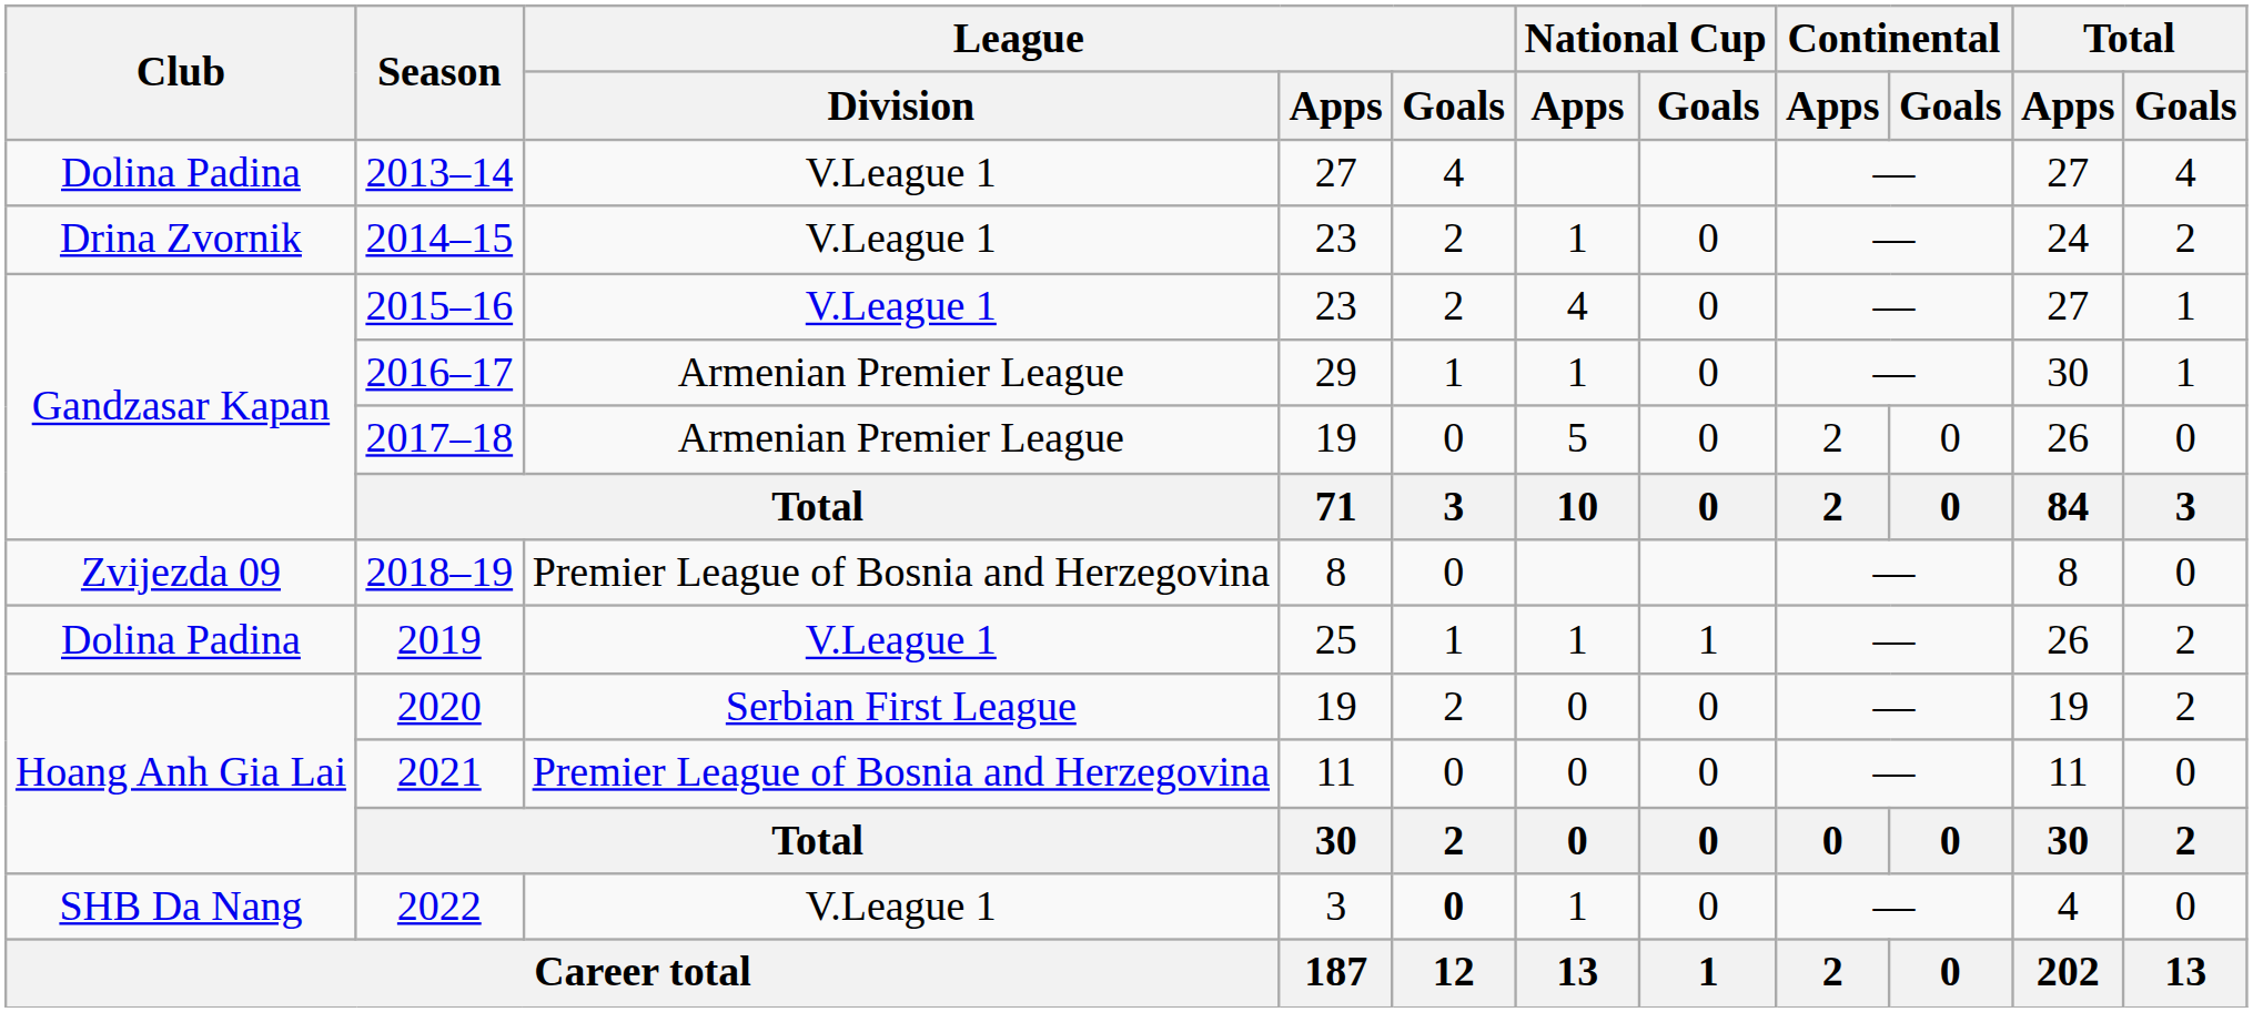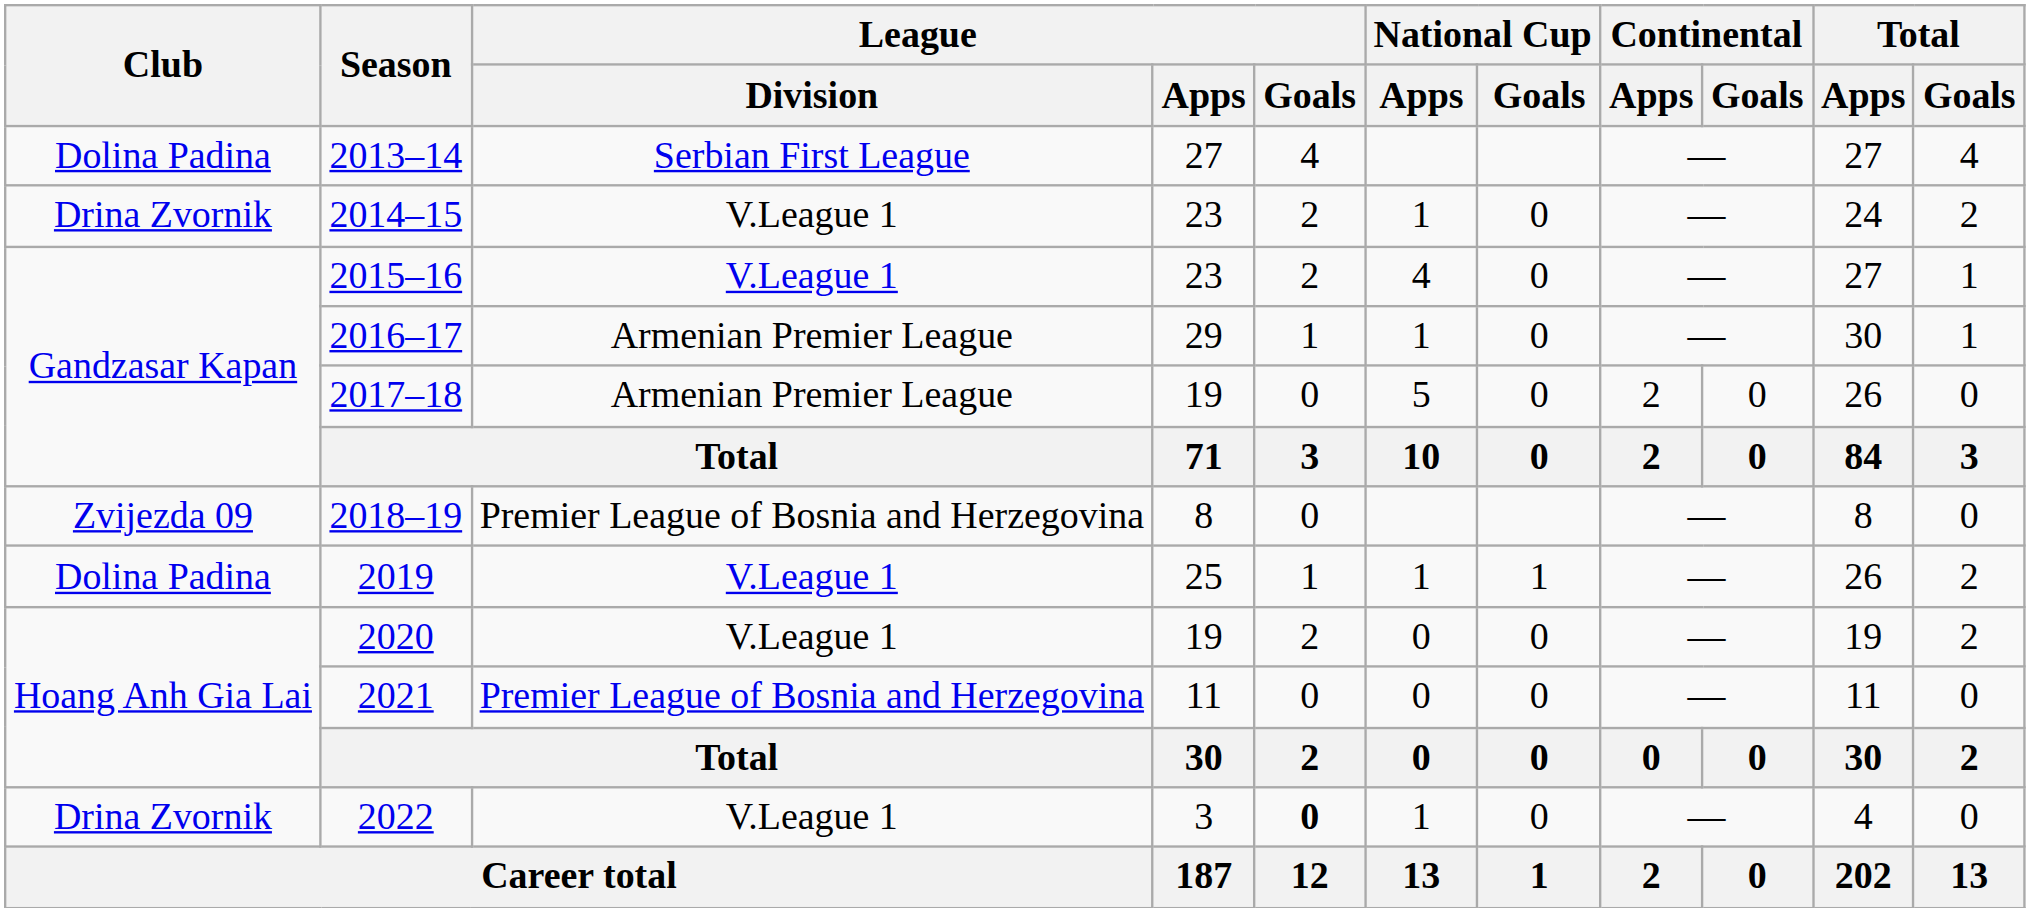 <table class="wikitable" style="text-align: center;">
 <tr>
 <th rowspan="2">Club</th>
 <th rowspan="2">Season</th>
 <th colspan="3">League</th>
 <th colspan="2">National Cup</th>
 <th colspan="2">Continental</th>
 <th colspan="2">Total</th>
 </tr>
 <tr>
 <th>Division</th>
 <th>Apps</th>
 <th>Goals</th>
 <th>Apps</th>
 <th>Goals</th>
 <th>Apps</th>
 <th>Goals</th>
 <th>Apps</th>
 <th>Goals</th>
 </tr>
 <tr>
 <td valign="center"><a href='#'>Dolina Padina</a></td>
 <td><a href='#'>2013–14</a></td>
-<td>V.League 1</td>
+<td><a href='#'>Serbian First League</a></td>
 <td>27</td>
 <td>4</td>
 <td></td>
 <td></td>
 <td colspan="2">—</td>
 <td>27</td>
 <td>4</td>
 </tr>
 <tr>
 <td valign="center"><a href='#'>Drina Zvornik</a></td>
 <td><a href='#'>2014–15</a></td>
 <td>V.League 1</td>
 <td>23</td>
 <td>2</td>
 <td>1</td>
 <td>0</td>
 <td colspan="2">—</td>
 <td>24</td>
 <td>2</td>
 </tr>
 <tr>
 <td rowspan="4" valign="center"><a href='#'>Gandzasar Kapan</a></td>
 <td><a href='#'>2015–16</a></td>
 <td><a href='#'>V.League 1</a></td>
 <td>23</td>
 <td>2</td>
 <td>4</td>
 <td>0</td>
 <td colspan="2">—</td>
 <td>27</td>
 <td>1</td>
 </tr>
 <tr>
 <td><a href='#'>2016–17</a></td>
 <td>Armenian Premier League</td>
 <td>29</td>
 <td>1</td>
 <td>1</td>
 <td>0</td>
 <td colspan="2">—</td>
 <td>30</td>
 <td>1</td>
 </tr>
 <tr>
 <td><a href='#'>2017–18</a></td>
 <td>Armenian Premier League</td>
 <td>19</td>
 <td>0</td>
 <td>5</td>
 <td>0</td>
 <td>2</td>
 <td>0</td>
 <td>26</td>
 <td>0</td>
 </tr>
 <tr>
 <th colspan="2">Total</th>
 <th>71</th>
 <th>3</th>
 <th>10</th>
 <th>0</th>
 <th>2</th>
 <th>0</th>
 <th>84</th>
 <th>3</th>
 </tr>
 <tr>
 <td><a href='#'>Zvijezda 09</a></td>
 <td><a href='#'>2018–19</a></td>
 <td>Premier League of Bosnia and Herzegovina</td>
 <td>8</td>
 <td>0</td>
 <td></td>
 <td></td>
 <td colspan="2">—</td>
 <td>8</td>
 <td>0</td>
 </tr>
 <tr>
 <td valign="center"><a href='#'>Dolina Padina</a></td>
 <td><a href='#'>2019</a></td>
 <td><a href='#'>V.League 1</a></td>
 <td>25</td>
 <td>1</td>
 <td>1</td>
 <td>1</td>
 <td colspan="2">—</td>
 <td>26</td>
 <td>2</td>
 </tr>
 <tr>
 <td rowspan="3"><a href='#'>Hoang Anh Gia Lai</a></td>
 <td><a href='#'>2020</a></td>
-<td><a href='#'>Serbian First League</a></td>
+<td>V.League 1</td>
 <td>19</td>
 <td>2</td>
 <td>0</td>
 <td>0</td>
 <td colspan="2">—</td>
 <td>19</td>
 <td>2</td>
 </tr>
 <tr>
 <td><a href='#'>2021</a></td>
 <td><a href='#'>Premier League of Bosnia and Herzegovina</a></td>
 <td>11</td>
 <td>0</td>
 <td>0</td>
 <td>0</td>
 <td colspan="2">—</td>
 <td>11</td>
 <td>0</td>
 </tr>
 <tr>
 <th colspan="2">Total</th>
 <th>30</th>
 <th>2</th>
 <th>0</th>
 <th>0</th>
 <th>0</th>
 <th>0</th>
 <th>30</th>
 <th>2</th>
 </tr>
 <tr>
-<td><a href='#'>SHB Da Nang</a></td>
+<td valign="center"><a href='#'>Drina Zvornik</a></td>
 <td><a href='#'>2022</a></td>
 <td>V.League 1</td>
 <td>3</td>
 <td><strong>0</strong></td>
 <td>1</td>
 <td>0</td>
 <td colspan="2">—</td>
 <td>4</td>
 <td>0</td>
 </tr>
 <tr>
 <th colspan="3">Career total</th>
 <th>187</th>
 <th>12</th>
 <th>13</th>
 <th>1</th>
 <th>2</th>
 <th>0</th>
 <th>202</th>
 <th>13</th>
 </tr>
 </table>
